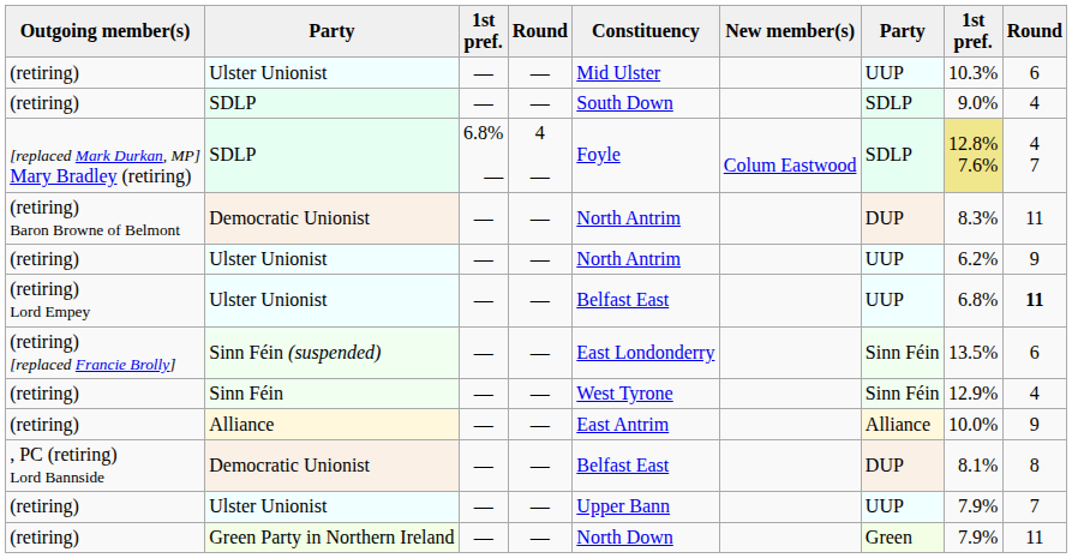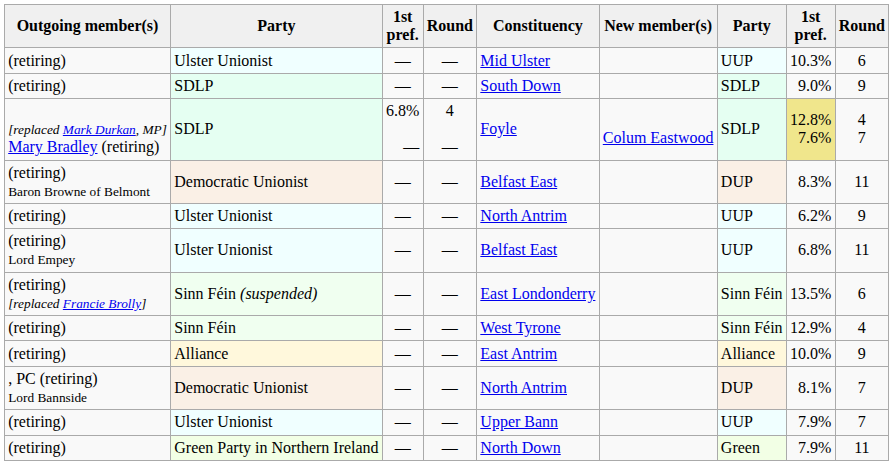 <table class="wikitable sortable">
 <tr style="text-align:center; background:#f0f0f0;">
 <td><strong>Outgoing member(s)</strong></td>
 <td><strong>Party</strong></td>
 <td><strong>1st<br> pref.<br></strong></td>
 <td><strong>Round</strong><br></td>
 <td><strong>Constituency</strong></td>
 <td><strong>New member(s)</strong></td>
 <td><strong>Party</strong></td>
 <td><strong>1st<br> pref.<br></strong></td>
 <td><strong>Round</strong><br></td>
 </tr>
 <tr>
 <td> (retiring)</td>
 <td style="background:azure;">Ulster Unionist</td>
 <td style="text-align:center;">—</td>
 <td style="text-align:center;">—</td>
 <td><a href='#'>Mid Ulster</a></td>
 <td></td>
 <td style="background:azure;">UUP</td>
 <td align="right">10.3%</td>
 <td style="text-align:center;">6</td>
 </tr>
 <tr>
 <td> (retiring)</td>
 <td style="background:#e5fff2;">SDLP</td>
 <td style="text-align:center;">—</td>
 <td style="text-align:center;">—</td>
 <td><a href='#'>South Down</a></td>
 <td></td>
 <td style="background:#e5fff2;">SDLP</td>
 <td align="right">9.0%</td>
-<td style="text-align:center;">4</td>
+<td style="text-align:center;">9</td>
 </tr>
 <tr>
 <td><br><em><small>[replaced <a href='#'>Mark Durkan</a>, MP]</small></em><br><a href='#'>Mary Bradley</a> (retiring)</td>
 <td style="background:#e5fff2;">SDLP</td>
 <td align="right">6.8%<br><small> </small><br>—</td>
 <td style="text-align:center;">4<br><small> </small><br>—</td>
 <td><a href='#'>Foyle</a></td>
 <td><br><a href='#'>Colum Eastwood</a></td>
 <td style="background:#e5fff2;">SDLP</td>
 <td align="right" style="background: khaki;">12.8%<br>7.6%</td>
 <td style="text-align:center;">4<br>7</td>
 </tr>
 <tr>
 <td> (retiring)<br><small>Baron Browne of Belmont</small></td>
 <td style="background:Linen;">Democratic Unionist</td>
 <td style="text-align:center;">—</td>
 <td style="text-align:center;">—</td>
-<td><a href='#'>North Antrim</a></td>
+<td><a href='#'>Belfast East</a></td>
 <td></td>
 <td style="background:Linen;">DUP</td>
 <td align="right">8.3%</td>
 <td style="text-align:center;">11</td>
 </tr>
 <tr>
 <td> (retiring)</td>
 <td style="background:azure;">Ulster Unionist</td>
 <td style="text-align:center;">—</td>
 <td style="text-align:center;">—</td>
 <td><a href='#'>North Antrim</a></td>
 <td></td>
 <td style="background:azure;">UUP</td>
 <td align="right">6.2%</td>
 <td style="text-align:center;">9</td>
 </tr>
 <tr>
 <td> (retiring)<br><small> Lord Empey</small></td>
 <td style="background:azure;">Ulster Unionist</td>
 <td style="text-align:center;">—</td>
 <td style="text-align:center;">—</td>
 <td><a href='#'>Belfast East</a></td>
 <td></td>
 <td style="background:azure;">UUP</td>
 <td align="right">6.8%</td>
-<td style="text-align:center;"><strong>11</strong></td>
+<td style="text-align:center;">11</td>
 </tr>
 <tr>
 <td> (retiring)<br><em><small>[replaced <a href='#'>Francie Brolly</a>]</small></em></td>
 <td style="background:honeydew;">Sinn Féin <em>(suspended)</em></td>
 <td style="text-align:center;">—</td>
 <td style="text-align:center;">—</td>
 <td><a href='#'>East Londonderry</a></td>
 <td></td>
 <td style="background:honeydew;">Sinn Féin</td>
 <td align="right">13.5%</td>
 <td style="text-align:center;">6</td>
 </tr>
 <tr>
 <td> (retiring)</td>
 <td style="background:honeydew;">Sinn Féin</td>
 <td style="text-align:center;">—</td>
 <td style="text-align:center;">—</td>
 <td><a href='#'>West Tyrone</a></td>
 <td></td>
 <td style="background:honeydew;">Sinn Féin</td>
 <td align="right">12.9%</td>
 <td style="text-align:center;">4</td>
 </tr>
 <tr>
 <td> (retiring)</td>
 <td style="background:cornsilk;">Alliance</td>
 <td style="text-align:center;">—</td>
 <td style="text-align:center;">—</td>
 <td><a href='#'>East Antrim</a></td>
 <td></td>
 <td style="background:cornsilk;">Alliance</td>
 <td align="right">10.0%</td>
 <td style="text-align:center;">9</td>
 </tr>
 <tr>
 <td>, PC (retiring)<br><small>Lord Bannside</small><br></td>
 <td style="background:Linen;">Democratic Unionist</td>
 <td style="text-align:center;">—</td>
 <td style="text-align:center;">—</td>
-<td><a href='#'>Belfast East</a></td>
+<td><a href='#'>North Antrim</a></td>
 <td></td>
 <td style="background:linen;">DUP</td>
 <td align="right">8.1%</td>
-<td style="text-align:center;">8</td>
+<td style="text-align:center;">7</td>
 </tr>
 <tr>
 <td> (retiring)</td>
 <td style="background:azure;">Ulster Unionist</td>
 <td style="text-align:center;">—</td>
 <td style="text-align:center;">—</td>
 <td><a href='#'>Upper Bann</a></td>
 <td></td>
 <td style="background:azure;">UUP</td>
 <td align="right">7.9%</td>
 <td style="text-align:center;">7</td>
 </tr>
 <tr>
 <td> (retiring)</td>
 <td style="background:#f2ffe5;">Green Party in Northern Ireland</td>
 <td style="text-align:center;">—</td>
 <td style="text-align:center;">—</td>
 <td><a href='#'>North Down</a></td>
 <td></td>
 <td style="background:#f2ffe5;">Green</td>
 <td align="right">7.9%</td>
 <td style="text-align:center;">11</td>
 </tr>
 </table>
